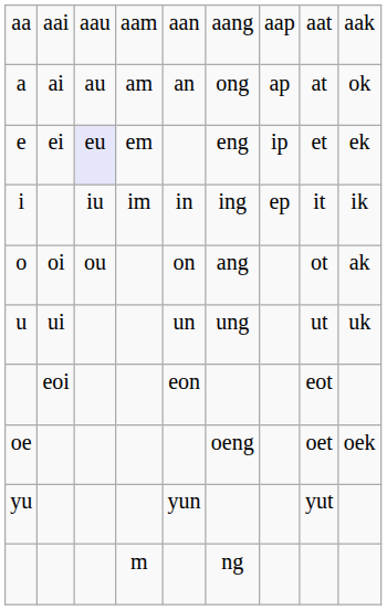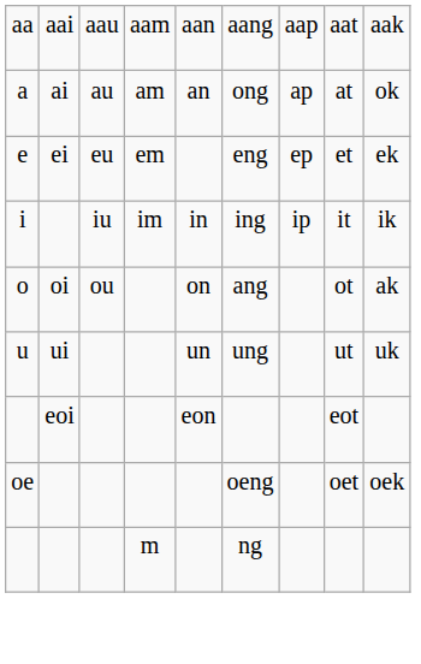 <table class="wikitable"  style="text-align: center">
 <tr>
 <td>aa<br><br></td>
 <td>aai<br><br></td>
 <td>aau<br><br></td>
 <td>aam<br><br></td>
 <td>aan<br><br></td>
 <td>aang<br><br></td>
 <td>aap<br><br></td>
 <td>aat<br><br></td>
 <td>aak<br><br></td>
 </tr>
 <tr>
 <td>a<br><br></td>
 <td>ai<br><br></td>
 <td>au<br><br></td>
 <td>am<br><br></td>
 <td>an<br><br></td>
 <td>ong<br><br></td>
 <td>ap<br><br></td>
 <td>at<br><br></td>
 <td>ok<br><br></td>
 </tr>
 <tr>
 <td>e<br><br></td>
 <td>ei<br><br></td>
-<td style="background: lavender;">eu<br><br></td>
+<td>eu<br><br></td>
 <td>em<br><br></td>
 <td> </td>
 <td>eng<br><br></td>
-<td>ip<br><br></td>
+<td>ep<br><br></td>
 <td>et<br><br></td>
 <td>ek<br><br></td>
 </tr>
 <tr>
 <td>i<br><br></td>
 <td> </td>
 <td>iu<br><br></td>
 <td>im<br><br></td>
 <td>in<br><br></td>
 <td>ing<br><br></td>
-<td>ep<br><br></td>
+<td>ip<br><br></td>
 <td>it<br><br></td>
 <td>ik<br><br></td>
 </tr>
 <tr>
 <td>o<br><br></td>
 <td>oi<br><br></td>
 <td>ou<br><br></td>
 <td> </td>
 <td>on<br><br></td>
 <td>ang<br><br></td>
 <td> </td>
 <td>ot<br><br></td>
 <td>ak<br><br></td>
 </tr>
 <tr>
 <td>u<br><br></td>
 <td>ui<br><br></td>
 <td> </td>
 <td> </td>
 <td>un<br><br></td>
 <td>ung<br><br></td>
 <td> </td>
 <td>ut<br><br></td>
 <td>uk<br><br></td>
 </tr>
 <tr>
 <td> </td>
 <td>eoi<br><br></td>
 <td> </td>
 <td> </td>
 <td>eon<br><br></td>
 <td> </td>
 <td> </td>
 <td>eot<br><br></td>
 <td> </td>
 </tr>
 <tr>
 <td>oe<br><br></td>
 <td> </td>
 <td> </td>
 <td> </td>
 <td> </td>
 <td>oeng<br><br></td>
 <td> </td>
 <td>oet<br><br></td>
 <td>oek<br><br></td>
 </tr>
 <tr>
-<td>yu<br><br></td>
-<td> </td>
-<td> </td>
-<td> </td>
-<td>yun<br><br></td>
-<td> </td>
-<td> </td>
-<td>yut<br><br></td>
-<td> </td>
-</tr>
-<tr>
 <td> </td>
 <td> </td>
 <td> </td>
 <td>m<br><br></td>
 <td> </td>
 <td>ng<br><br></td>
 <td> </td>
 <td> </td>
 <td> </td>
 </tr>
 </table>
